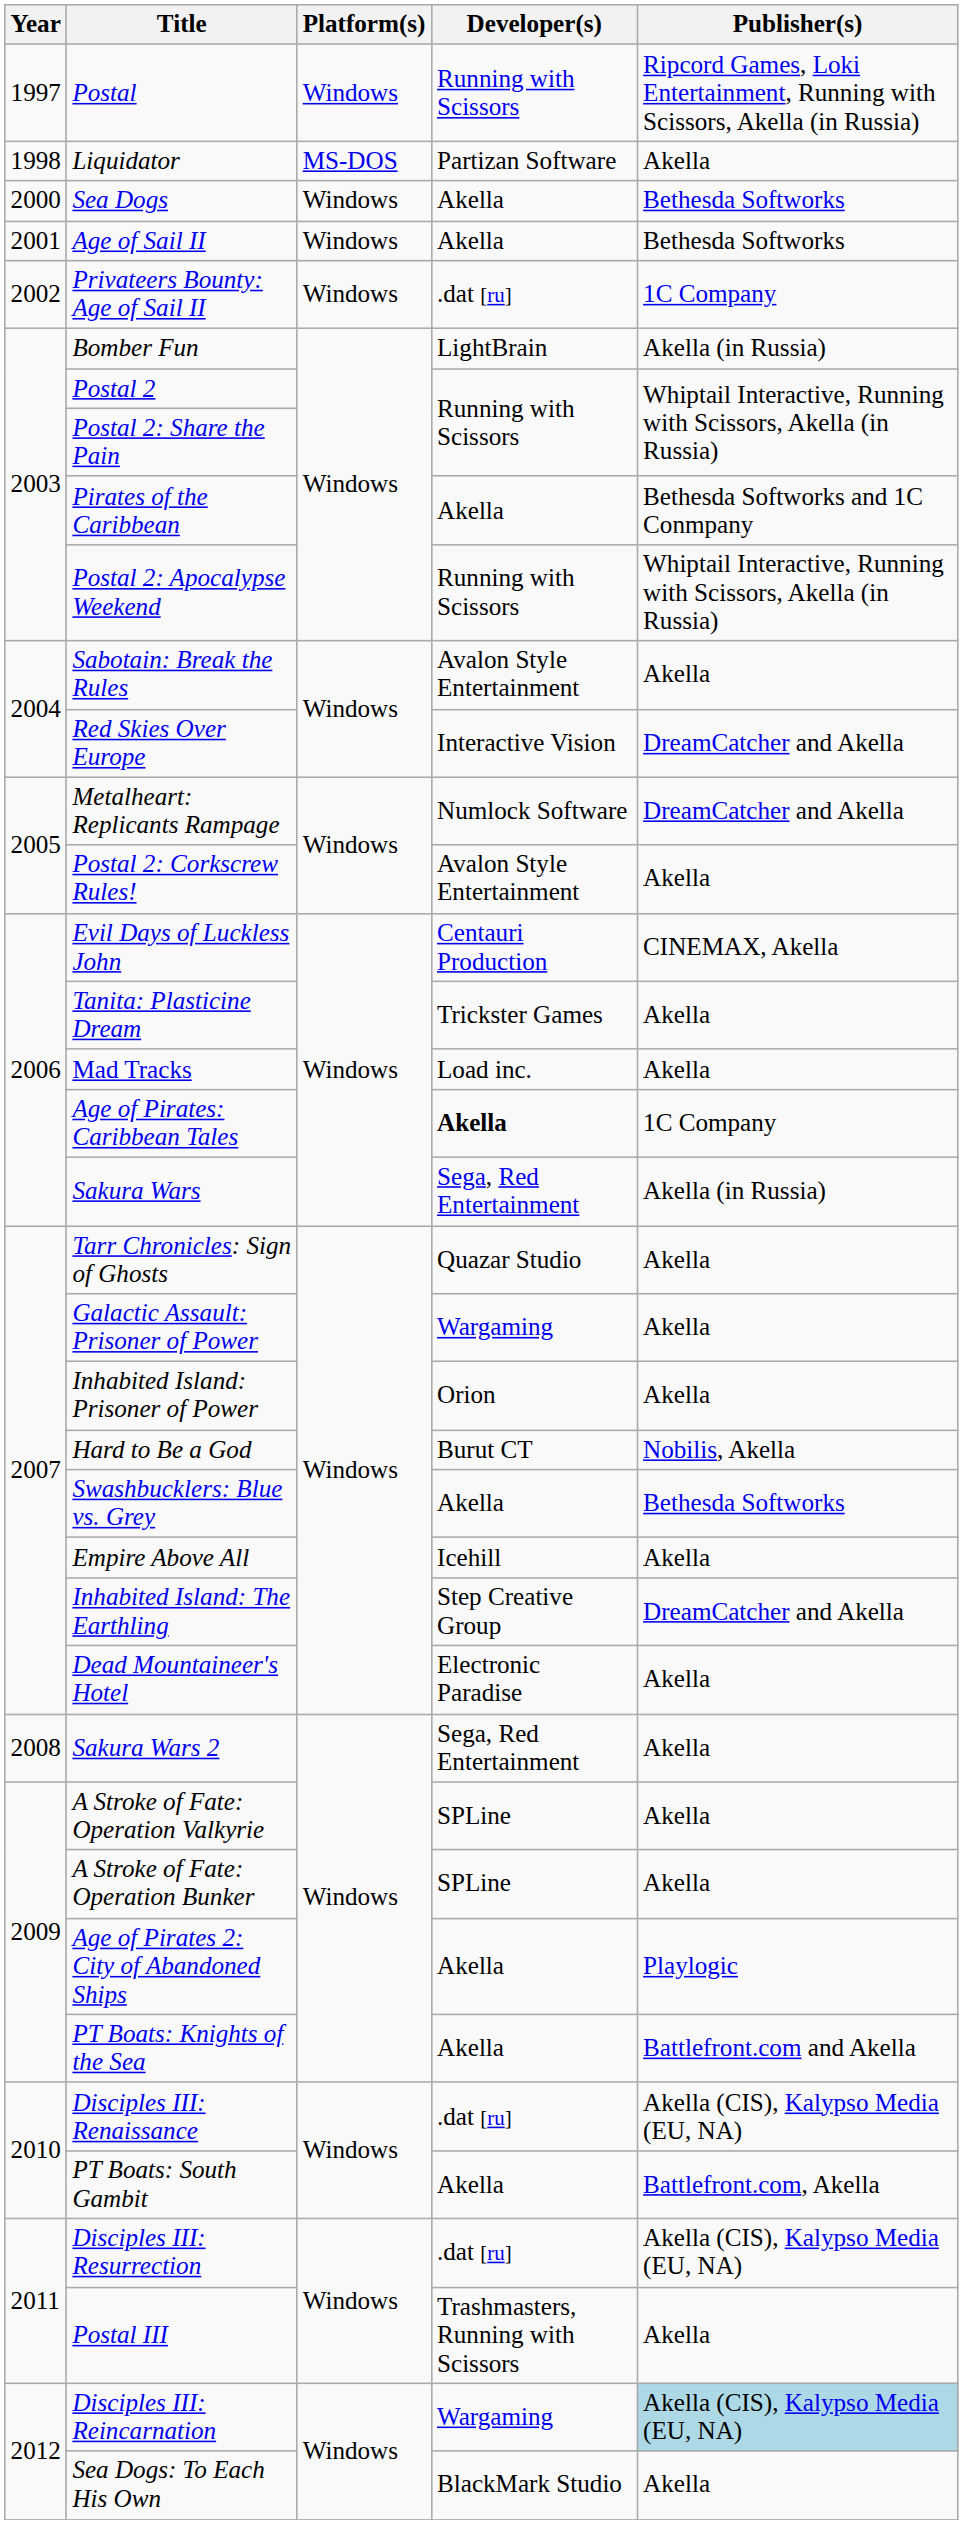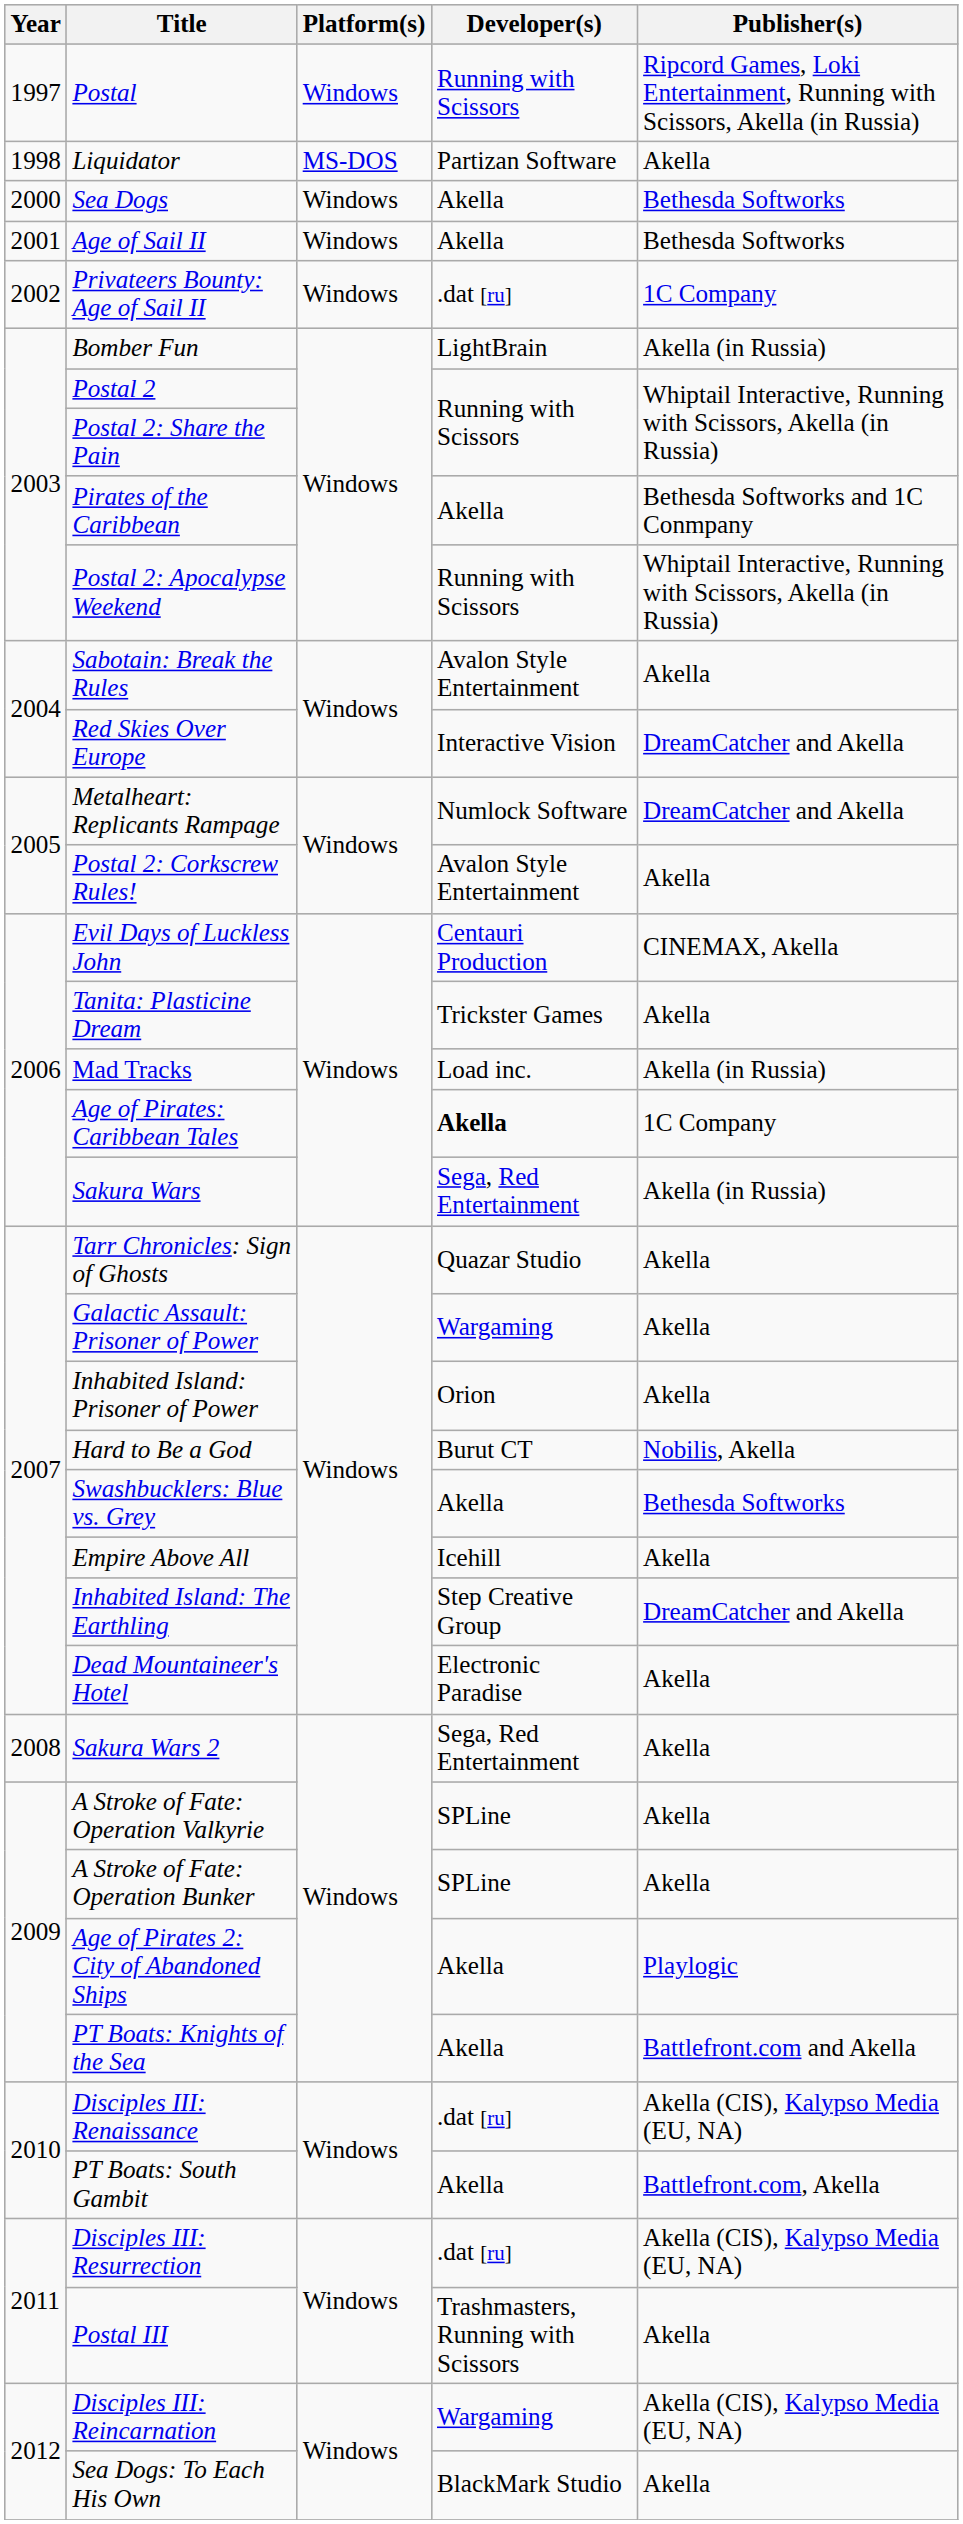 <table class="wikitable sortable">
 <tr>
 <th>Year</th>
 <th>Title</th>
 <th>Platform(s)</th>
 <th>Developer(s)</th>
 <th>Publisher(s)</th>
 </tr>
 <tr>
 <td>1997</td>
 <td><em><a href='#'>Postal</a></em></td>
 <td><a href='#'>Windows</a></td>
 <td><a href='#'>Running with Scissors</a></td>
 <td><a href='#'>Ripcord Games</a>, <a href='#'>Loki Entertainment</a>, Running with Scissors, Akella (in Russia)</td>
 </tr>
 <tr>
 <td>1998</td>
 <td><em>Liquidator</em></td>
 <td><a href='#'>MS-DOS</a></td>
 <td>Partizan Software</td>
 <td>Akella</td>
 </tr>
 <tr>
 <td>2000</td>
 <td><em><a href='#'>Sea Dogs</a></em></td>
 <td>Windows</td>
 <td>Akella</td>
 <td><a href='#'>Bethesda Softworks</a></td>
 </tr>
 <tr>
 <td>2001</td>
 <td><em><a href='#'>Age of Sail II</a></em></td>
 <td>Windows</td>
 <td>Akella</td>
 <td>Bethesda Softworks</td>
 </tr>
 <tr>
 <td>2002</td>
 <td><em><a href='#'>Privateers Bounty: Age of Sail II</a></em></td>
 <td>Windows</td>
 <td>.dat <small>[<a href='#'>ru</a>]</small></td>
 <td><a href='#'>1C Company</a></td>
 </tr>
 <tr>
 <td rowspan="5">2003</td>
 <td><em>Bomber Fun</em></td>
 <td rowspan="5">Windows</td>
 <td>LightBrain</td>
 <td>Akella (in Russia)</td>
 </tr>
 <tr>
 <td><em><a href='#'>Postal 2</a></em></td>
 <td rowspan="2">Running with Scissors</td>
 <td rowspan="2">Whiptail Interactive, Running with Scissors, Akella (in Russia)</td>
 </tr>
 <tr>
 <td><em><a href='#'>Postal 2: Share the Pain</a></em></td>
 </tr>
 <tr>
 <td><em><a href='#'>Pirates of the Caribbean</a></em></td>
 <td>Akella</td>
 <td>Bethesda Softworks and 1C Conmpany</td>
 </tr>
 <tr>
 <td><em><a href='#'>Postal 2: Apocalypse Weekend</a></em></td>
 <td>Running with Scissors</td>
 <td>Whiptail Interactive, Running with Scissors, Akella (in Russia)</td>
 </tr>
 <tr>
 <td rowspan="2">2004</td>
 <td><em><a href='#'>Sabotain: Break the Rules</a></em></td>
 <td rowspan="2">Windows</td>
 <td>Avalon Style Entertainment</td>
 <td>Akella</td>
 </tr>
 <tr>
 <td><em><a href='#'>Red Skies Over Europe</a></em></td>
 <td>Interactive Vision</td>
 <td><a href='#'>DreamCatcher</a> and Akella</td>
 </tr>
 <tr>
 <td rowspan="2">2005</td>
 <td><em>Metalheart: Replicants Rampage</em></td>
 <td rowspan="2">Windows</td>
 <td>Numlock Software</td>
 <td><a href='#'>DreamCatcher</a> and Akella</td>
 </tr>
 <tr>
 <td><em><a href='#'>Postal 2: Corkscrew Rules!</a></em></td>
 <td>Avalon Style Entertainment</td>
 <td>Akella</td>
 </tr>
 <tr>
 <td rowspan="5">2006</td>
 <td><em><a href='#'>Evil Days of Luckless John</a></em></td>
 <td rowspan="5">Windows</td>
 <td><a href='#'>Centauri Production</a></td>
 <td>CINEMAX, Akella</td>
 </tr>
 <tr>
 <td><em><a href='#'>Tanita: Plasticine Dream</a></em></td>
 <td>Trickster Games</td>
 <td>Akella</td>
 </tr>
 <tr>
 <td><a href='#'>Mad Tracks</a></td>
 <td>Load inc.</td>
-<td>Akella</td>
+<td>Akella (in Russia)</td>
 </tr>
 <tr>
 <td><em><a href='#'>Age of Pirates: Caribbean Tales</a></em></td>
 <td><strong>Akella</strong></td>
 <td>1C Company</td>
 </tr>
 <tr>
 <td><em><a href='#'>Sakura Wars</a></em></td>
 <td><a href='#'>Sega</a>, <a href='#'>Red Entertainment</a></td>
 <td>Akella (in Russia)</td>
 </tr>
 <tr>
 <td rowspan="8">2007</td>
 <td><em><a href='#'>Tarr Chronicles</a>: Sign of Ghosts</em></td>
 <td rowspan="8">Windows</td>
 <td>Quazar Studio</td>
 <td>Akella</td>
 </tr>
 <tr>
 <td><em><a href='#'>Galactic Assault: Prisoner of Power</a></em></td>
 <td><a href='#'>Wargaming</a></td>
 <td>Akella</td>
 </tr>
 <tr>
 <td><em>Inhabited Island: Prisoner of Power</em></td>
 <td>Orion</td>
 <td>Akella</td>
 </tr>
 <tr>
 <td><em>Hard to Be a God</em></td>
 <td>Burut CT</td>
 <td><a href='#'>Nobilis</a>, Akella</td>
 </tr>
 <tr>
 <td><em><a href='#'>Swashbucklers: Blue vs. Grey</a></em></td>
 <td>Akella</td>
 <td><a href='#'>Bethesda Softworks</a></td>
 </tr>
 <tr>
 <td><em>Empire Above All</em></td>
 <td>Icehill</td>
 <td>Akella</td>
 </tr>
 <tr>
 <td><em><a href='#'>Inhabited Island: The Earthling</a></em></td>
 <td>Step Creative Group</td>
 <td><a href='#'>DreamCatcher</a> and Akella</td>
 </tr>
 <tr>
 <td><em><a href='#'>Dead Mountaineer's Hotel</a></em></td>
 <td>Electronic Paradise</td>
 <td>Akella</td>
 </tr>
 <tr>
 <td>2008</td>
 <td><em><a href='#'>Sakura Wars 2</a></em></td>
 <td rowspan="5">Windows</td>
 <td>Sega, Red Entertainment</td>
 <td>Akella</td>
 </tr>
 <tr>
 <td rowspan="4">2009</td>
 <td><em>A Stroke of Fate: Operation Valkyrie</em></td>
 <td>SPLine</td>
 <td>Akella</td>
 </tr>
 <tr>
 <td><em>A Stroke of Fate: Operation Bunker</em></td>
 <td>SPLine</td>
 <td>Akella</td>
 </tr>
 <tr>
 <td><em><a href='#'>Age of Pirates 2: City of Abandoned Ships</a></em></td>
 <td>Akella</td>
 <td><a href='#'>Playlogic</a></td>
 </tr>
 <tr>
 <td><em><a href='#'>PT Boats: Knights of the Sea</a></em></td>
 <td>Akella</td>
 <td><a href='#'>Battlefront.com</a> and Akella</td>
 </tr>
 <tr>
 <td rowspan="2">2010</td>
 <td><em><a href='#'>Disciples III: Renaissance</a></em></td>
 <td rowspan="2">Windows</td>
 <td>.dat <small>[<a href='#'>ru</a>]</small></td>
 <td>Akella (CIS), <a href='#'>Kalypso Media</a> (EU, NA)</td>
 </tr>
 <tr>
 <td><em>PT Boats: South Gambit</em></td>
 <td>Akella</td>
 <td><a href='#'>Battlefront.com</a>, Akella</td>
 </tr>
 <tr>
 <td rowspan="2">2011</td>
 <td><em><a href='#'>Disciples III: Resurrection</a></em></td>
 <td rowspan="2">Windows</td>
 <td>.dat <small>[<a href='#'>ru</a>]</small></td>
 <td>Akella (CIS), <a href='#'>Kalypso Media</a> (EU, NA)</td>
 </tr>
 <tr>
 <td><em><a href='#'>Postal III</a></em></td>
 <td>Trashmasters, Running with Scissors</td>
 <td>Akella</td>
 </tr>
 <tr>
 <td rowspan="2">2012</td>
 <td><em><a href='#'>Disciples III: Reincarnation</a></em></td>
 <td rowspan="2">Windows</td>
 <td><a href='#'>Wargaming</a></td>
-<td style="background: lightblue;">Akella (CIS), <a href='#'>Kalypso Media</a> (EU, NA)</td>
+<td>Akella (CIS), <a href='#'>Kalypso Media</a> (EU, NA)</td>
 </tr>
 <tr>
 <td><em>Sea Dogs: To Each His Own</em></td>
 <td>BlackMark Studio</td>
 <td>Akella</td>
 </tr>
 </table>
